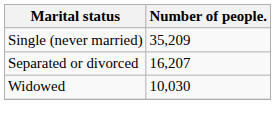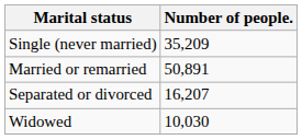 <table class="wikitable">
 <tr>
 <th heading>Marital status</th>
 <th heading>Number of people.</th>
 </tr>
 <tr>
 <td>Single (never married)</td>
 <td>35,209</td>
+</tr>
+<tr>
+<td>Married or remarried</td>
+<td>50,891</td>
 </tr>
 <tr>
 <td>Separated or divorced</td>
 <td>16,207</td>
 </tr>
 <tr>
 <td>Widowed</td>
 <td>10,030</td>
 </tr>
 <tr>
 </tr>
 </table>
